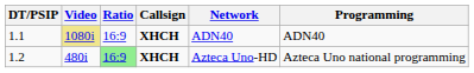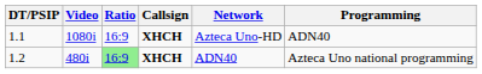 <table class="wikitable sortable">
 <tr>
 <th>DT/PSIP</th>
 <th><a href='#'>Video</a></th>
 <th><a href='#'>Ratio</a></th>
 <th>Callsign</th>
 <th><a href='#'>Network</a></th>
 <th>Programming</th>
 </tr>
 <tr>
 <td>1.1</td>
-<td style="background: khaki;"><a href='#'>1080i</a></td>
+<td><a href='#'>1080i</a></td>
 <td><a href='#'>16:9</a></td>
 <td><strong>XHCH</strong></td>
-<td><a href='#'>ADN40</a></td>
+<td><a href='#'>Azteca Uno</a>-HD</td>
 <td>ADN40</td>
 </tr>
 <tr>
 <td>1.2</td>
 <td><a href='#'>480i</a></td>
 <td style="background: lightgreen;"><a href='#'>16:9</a></td>
 <td><strong>XHCH</strong></td>
-<td><a href='#'>Azteca Uno</a>-HD</td>
+<td><a href='#'>ADN40</a></td>
 <td>Azteca Uno national programming</td>
 </tr>
 </table>
